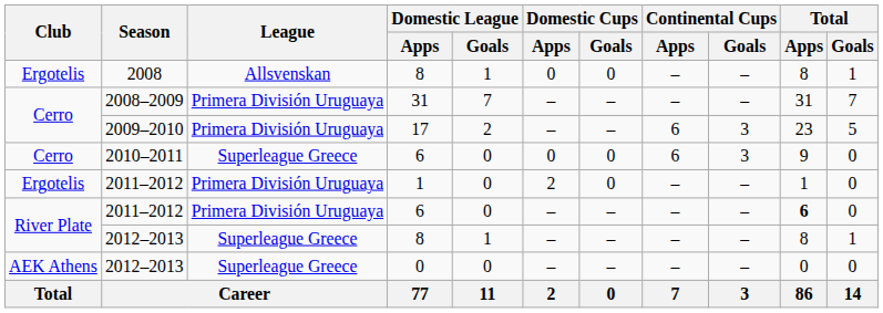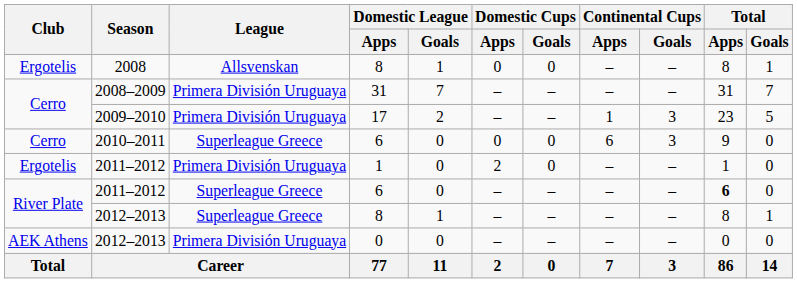 <table class="wikitable" style="text-align: center;">
 <tr>
 <th rowspan="2">Club</th>
 <th rowspan="2">Season</th>
 <th rowspan="2">League</th>
 <th colspan="2">Domestic League</th>
 <th colspan="2">Domestic Cups</th>
 <th colspan="2">Continental Cups</th>
 <th colspan="2">Total</th>
 </tr>
 <tr>
 <th>Apps</th>
 <th>Goals</th>
 <th>Apps</th>
 <th>Goals</th>
 <th>Apps</th>
 <th>Goals</th>
 <th>Apps</th>
 <th>Goals</th>
 </tr>
 <tr>
 <td rowspan="1" valign="center"><a href='#'>Ergotelis</a></td>
 <td>2008</td>
 <td><a href='#'>Allsvenskan</a></td>
 <td>8</td>
 <td>1</td>
 <td>0</td>
 <td>0</td>
 <td>–</td>
 <td>–</td>
 <td>8</td>
 <td>1</td>
 </tr>
 <tr>
 <td rowspan="2" valign="center"><a href='#'>Cerro</a></td>
 <td>2008–2009</td>
 <td><a href='#'>Primera División Uruguaya</a></td>
 <td>31</td>
 <td>7</td>
 <td>–</td>
 <td>–</td>
 <td>–</td>
 <td>–</td>
 <td>31</td>
 <td>7</td>
 </tr>
 <tr>
 <td>2009–2010</td>
 <td><a href='#'>Primera División Uruguaya</a></td>
 <td>17</td>
 <td>2</td>
 <td>–</td>
 <td>–</td>
-<td>6</td>
+<td>1</td>
 <td>3</td>
 <td>23</td>
 <td>5</td>
 </tr>
 <tr>
 <td rowspan="1" valign="center"><a href='#'>Cerro</a></td>
 <td>2010–2011</td>
 <td><a href='#'>Superleague Greece</a></td>
 <td>6</td>
 <td>0</td>
 <td>0</td>
 <td>0</td>
 <td>6</td>
 <td>3</td>
 <td>9</td>
 <td>0</td>
 </tr>
 <tr>
 <td rowspan="1" valign="center"><a href='#'>Ergotelis</a></td>
 <td>2011–2012</td>
 <td><a href='#'>Primera División Uruguaya</a></td>
 <td>1</td>
 <td>0</td>
 <td>2</td>
 <td>0</td>
 <td>–</td>
 <td>–</td>
 <td>1</td>
 <td>0</td>
 </tr>
 <tr>
 <td rowspan="2" valign="center"><a href='#'>River Plate</a></td>
 <td>2011–2012</td>
-<td><a href='#'>Primera División Uruguaya</a></td>
+<td><a href='#'>Superleague Greece</a></td>
 <td>6</td>
 <td>0</td>
 <td>–</td>
 <td>–</td>
 <td>–</td>
 <td>–</td>
 <td><strong>6</strong></td>
 <td>0</td>
 </tr>
 <tr>
 <td>2012–2013</td>
 <td><a href='#'>Superleague Greece</a></td>
 <td>8</td>
 <td>1</td>
 <td>–</td>
 <td>–</td>
 <td>–</td>
 <td>–</td>
 <td>8</td>
 <td>1</td>
 </tr>
 <tr>
 <td rowspan="1" valign="center"><a href='#'>AEK Athens</a></td>
 <td>2012–2013</td>
-<td><a href='#'>Superleague Greece</a></td>
+<td><a href='#'>Primera División Uruguaya</a></td>
 <td>0</td>
 <td>0</td>
 <td>–</td>
 <td>–</td>
 <td>–</td>
 <td>–</td>
 <td>0</td>
 <td>0</td>
 </tr>
 <tr>
 <th colspan="1">Total</th>
 <th colspan="2">Career</th>
 <th>77</th>
 <th>11</th>
 <th>2</th>
 <th>0</th>
 <th>7</th>
 <th>3</th>
 <th>86</th>
 <th>14</th>
 </tr>
 </table>
